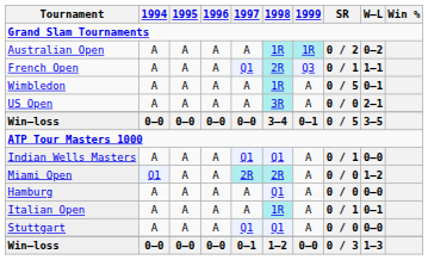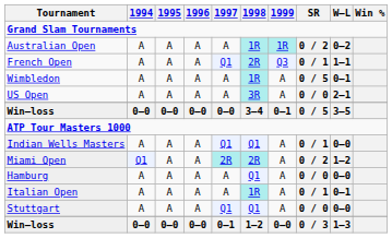 <table class=wikitable style=text-align:center;font-size:97%>
 <tr>
 <th>Tournament</th>
 <th><a href='#'>1994</a></th>
 <th><a href='#'>1995</a></th>
 <th><a href='#'>1996</a></th>
 <th><a href='#'>1997</a></th>
 <th><a href='#'>1998</a></th>
 <th><a href='#'>1999</a></th>
 <th>SR</th>
 <th>W–L</th>
 <th>Win %</th>
 </tr>
 <tr>
 <td colspan=25 style=text-align:left><strong><a href='#'>Grand Slam Tournaments</a></strong></td>
 </tr>
 <tr>
 <td align=left><a href='#'>Australian Open</a></td>
 <td>A</td>
 <td>A</td>
 <td>A</td>
 <td>A</td>
 <td bgcolor=afeeee><a href='#'>1R</a></td>
 <td bgcolor=afeeee><a href='#'>1R</a></td>
 <th>0 / 2</th>
 <th>0–2</th>
 <th></th>
 </tr>
 <tr>
 <td align=left><a href='#'>French Open</a></td>
 <td>A</td>
 <td>A</td>
 <td>A</td>
 <td bgcolor=ecf2ff><a href='#'>Q1</a></td>
 <td bgcolor=afeeee><a href='#'>2R</a></td>
 <td bgcolor=ecf2ff><a href='#'>Q3</a></td>
 <th>0 / 1</th>
 <th>1–1</th>
 <th></th>
 </tr>
 <tr>
 <td align=left><a href='#'>Wimbledon</a></td>
 <td>A</td>
 <td>A</td>
 <td>A</td>
 <td>A</td>
 <td bgcolor=afeeee><a href='#'>1R</a></td>
 <td>A</td>
 <th>0 / 5</th>
 <th>0–1</th>
 <th></th>
 </tr>
 <tr>
 <td align=left><a href='#'>US Open</a></td>
 <td>A</td>
 <td>A</td>
 <td>A</td>
 <td>A</td>
 <td bgcolor=afeeee><a href='#'>3R</a></td>
 <td>A</td>
 <th>0 / 0</th>
 <th>2–1</th>
 <th></th>
 </tr>
 <tr>
 </tr>
 <tr style=font-weight:bold;background:#efefef>
 <td style=text-align:left>Win–loss</td>
 <th>0–0</th>
 <th>0–0</th>
 <th>0–0</th>
 <th>0–0</th>
 <th>3–4</th>
 <th>0–1</th>
 <th>0 / 5</th>
 <th>3–5</th>
 <th></th>
 </tr>
 <tr>
 <td colspan=25 style=text-align:left><strong><a href='#'>ATP Tour Masters 1000</a></strong></td>
 </tr>
 <tr>
 <td bgcolor=efefef align=left><a href='#'>Indian Wells Masters</a></td>
 <td>A</td>
 <td>A</td>
 <td>A</td>
 <td bgcolor=ecf2ff><a href='#'>Q1</a></td>
 <td bgcolor=ecf2ff><a href='#'>Q1</a></td>
 <td>A</td>
 <th>0 / 1</th>
 <th>0–0</th>
 <th></th>
 </tr>
 <tr>
 <td bgcolor=efefef align=left><a href='#'>Miami Open</a></td>
 <td bgcolor=ecf2ff><a href='#'>Q1</a></td>
 <td>A</td>
 <td>A</td>
 <td bgcolor=afeeee><a href='#'>2R</a></td>
 <td bgcolor=afeeee><a href='#'>2R</a></td>
 <td>A</td>
-<th>0 / 0</th>
+<th>0 / 2</th>
 <th>1–2</th>
 <th></th>
 </tr>
 <tr>
 <td bgcolor=efefef align=left><a href='#'>Hamburg</a></td>
 <td>A</td>
 <td>A</td>
 <td>A</td>
 <td>A</td>
 <td bgcolor=ecf2ff><a href='#'>Q1</a></td>
 <td>A</td>
 <th>0 / 0</th>
 <th>0–0</th>
 <th></th>
 </tr>
 <tr>
 <td bgcolor=efefef align=left><a href='#'>Italian Open</a></td>
 <td>A</td>
 <td>A</td>
 <td>A</td>
 <td>A</td>
 <td bgcolor=afeeee><a href='#'>1R</a></td>
 <td>A</td>
 <th>0 / 1</th>
 <th>0–1</th>
 <th></th>
 </tr>
 <tr>
 <td bgcolor=efefef align=left><a href='#'>Stuttgart</a></td>
 <td>A</td>
 <td>A</td>
 <td>A</td>
 <td bgcolor=ecf2ff><a href='#'>Q1</a></td>
 <td bgcolor=ecf2ff><a href='#'>Q1</a></td>
 <td>A</td>
 <th>0 / 0</th>
 <th>0–0</th>
 <th></th>
 </tr>
 <tr>
 </tr>
 <tr style=font-weight:bold;background:#efefef>
 <td style=text-align:left>Win–loss</td>
 <th>0–0</th>
 <th>0–0</th>
 <th>0–0</th>
 <th>0–1</th>
 <th>1–2</th>
 <th>0–0</th>
 <th>0 / 3</th>
 <th>1–3</th>
 <th></th>
 </tr>
 </table>
